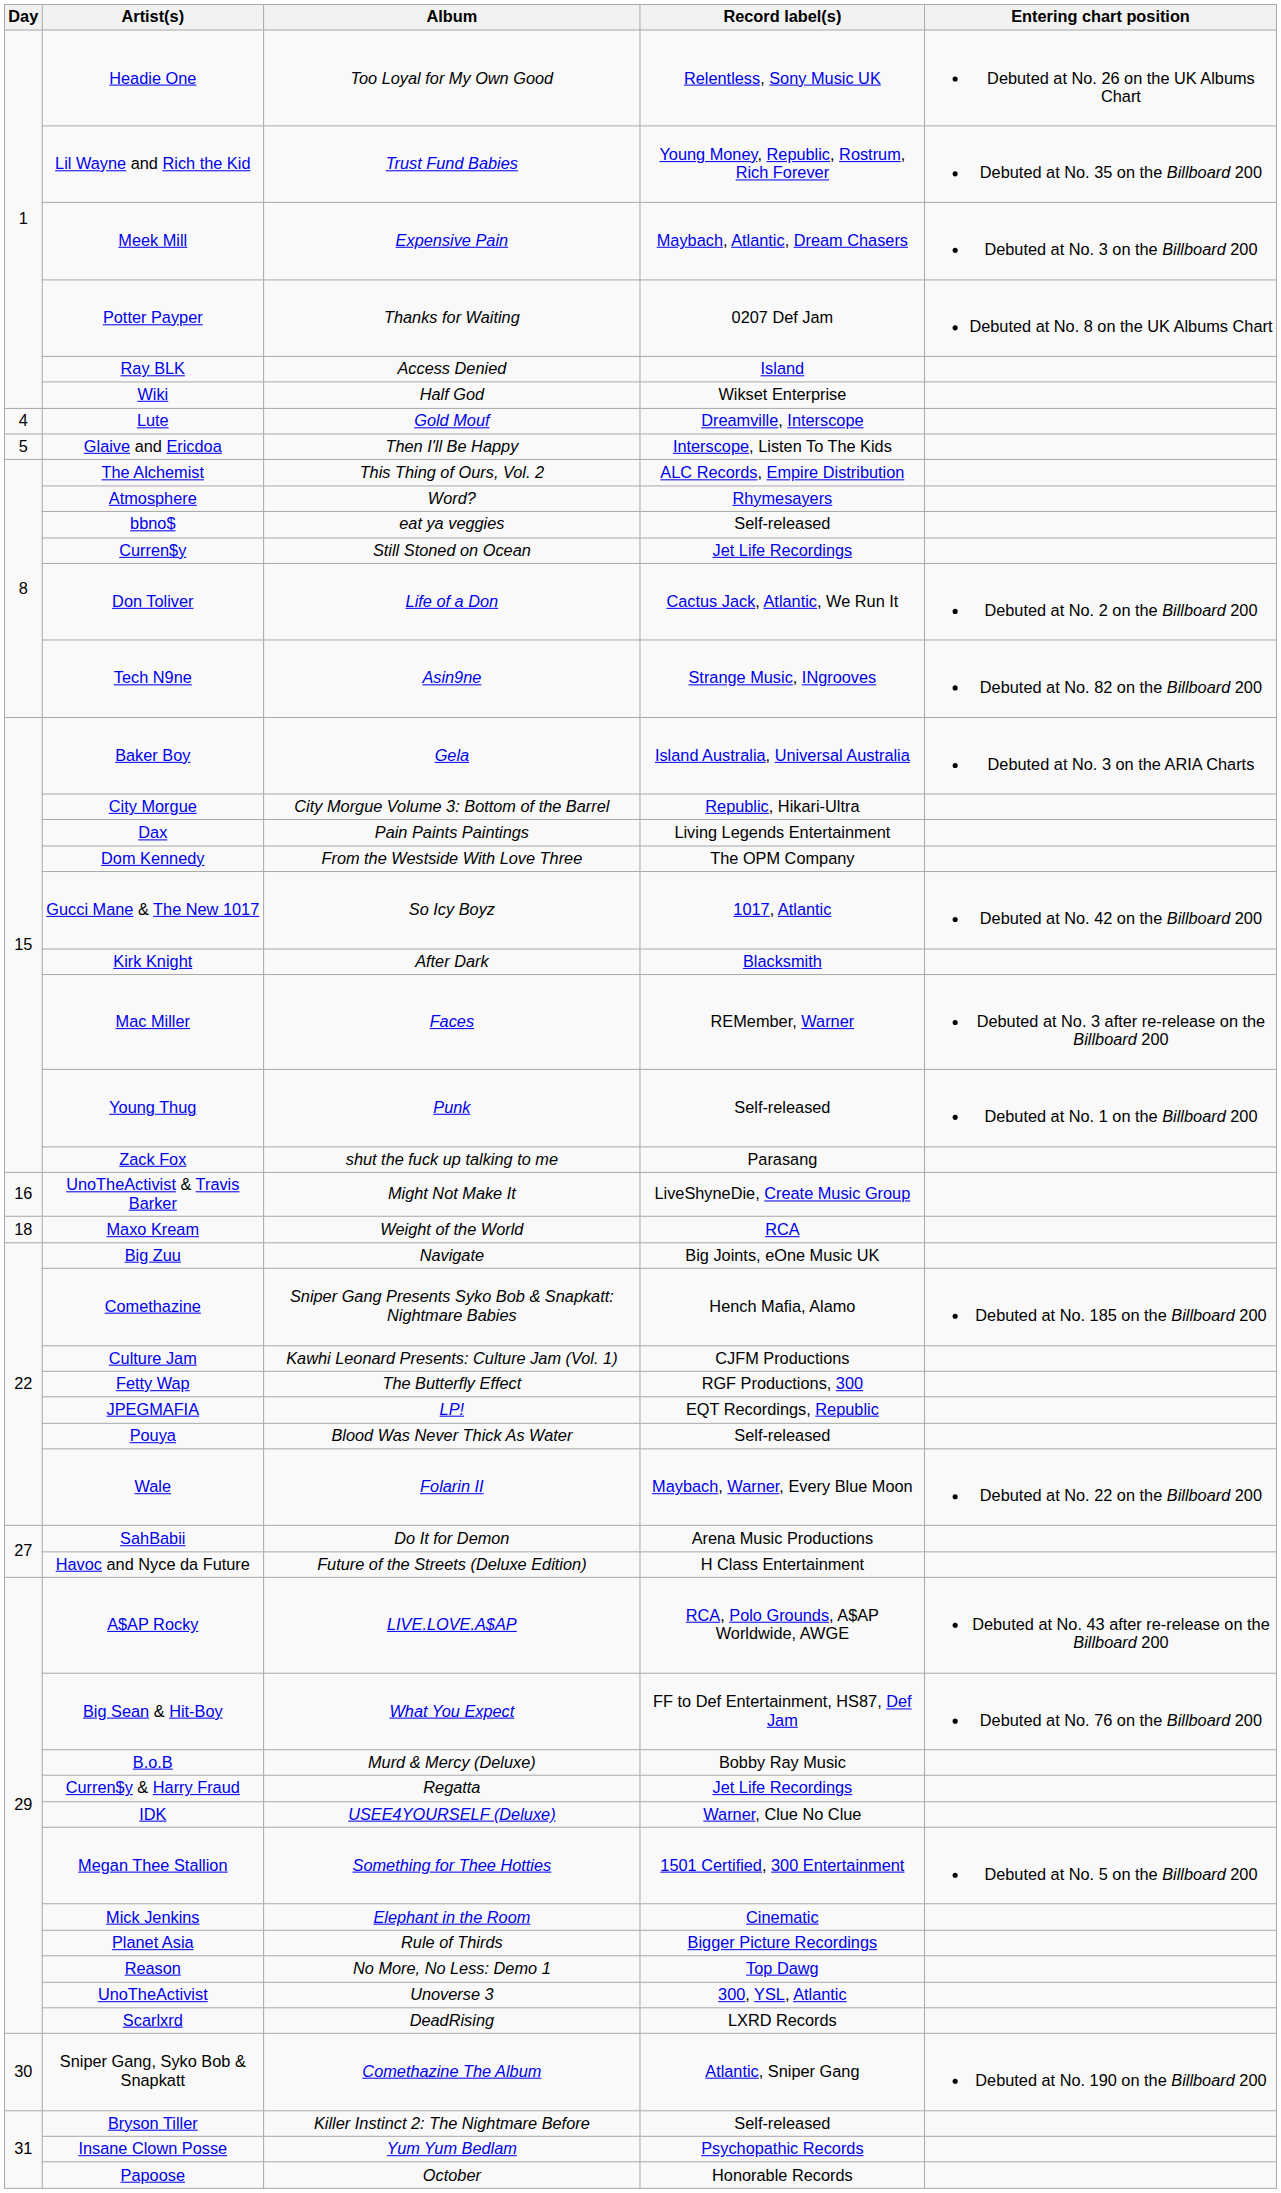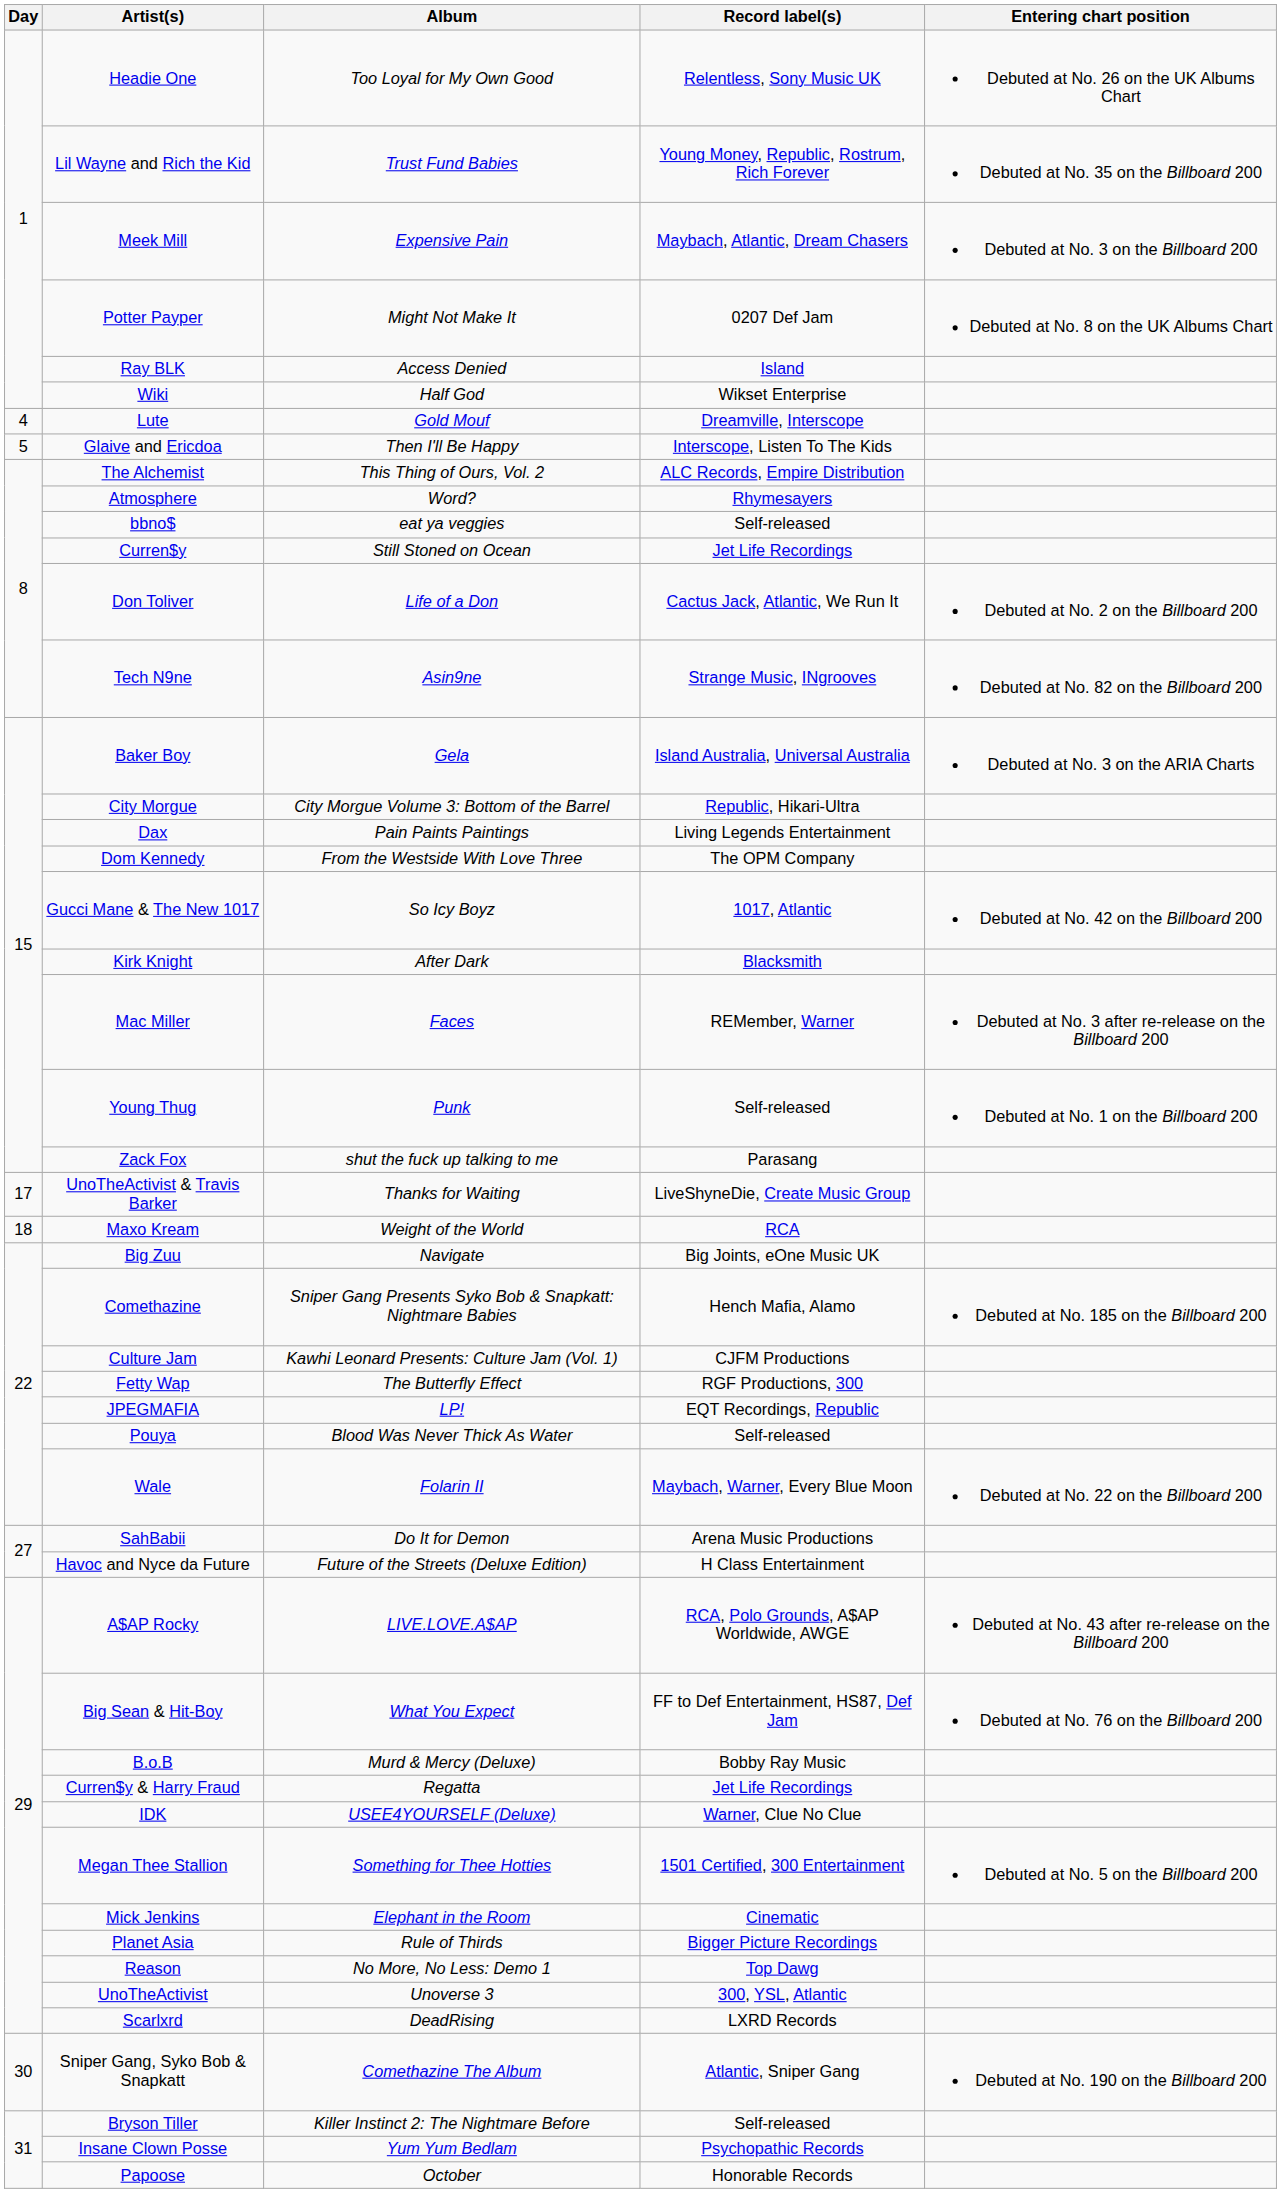 <table class="wikitable" style="text-align:center;">
 <tr>
 <th scope="col">Day</th>
 <th scope="col">Artist(s)</th>
 <th scope="col">Album</th>
 <th scope="col">Record label(s)</th>
 <th><strong>Entering chart position</strong></th>
 </tr>
 <tr>
 <td rowspan="6">1</td>
 <td><a href='#'>Headie One</a></td>
 <td><em>Too Loyal for My Own Good</em></td>
 <td><a href='#'>Relentless</a>, <a href='#'>Sony Music UK</a></td>
 <td><br><ul><li>Debuted at No. 26 on the UK Albums Chart</li></ul></td>
 </tr>
 <tr>
 <td><a href='#'>Lil Wayne</a> and <a href='#'>Rich the Kid</a></td>
 <td><em><a href='#'>Trust Fund Babies</a></em></td>
 <td><a href='#'>Young Money</a>, <a href='#'>Republic</a>, <a href='#'>Rostrum</a>, <a href='#'>Rich Forever</a></td>
 <td><br><ul><li>Debuted at No. 35 on the <em>Billboard</em> 200</li></ul></td>
 </tr>
 <tr>
 <td><a href='#'>Meek Mill</a></td>
 <td><em><a href='#'>Expensive Pain</a></em></td>
 <td><a href='#'>Maybach</a>, <a href='#'>Atlantic</a>, <a href='#'>Dream Chasers</a></td>
 <td><br><ul><li>Debuted at No. 3 on the <em>Billboard</em> 200</li></ul></td>
 </tr>
 <tr>
 <td><a href='#'>Potter Payper</a></td>
-<td><em>Thanks for Waiting</em></td>
+<td><em>Might Not Make It</em></td>
 <td>0207 Def Jam</td>
 <td><br><ul><li>Debuted at No. 8 on the UK Albums Chart</li></ul></td>
 </tr>
 <tr>
 <td><a href='#'>Ray BLK</a></td>
 <td><em>Access Denied</em></td>
 <td><a href='#'>Island</a></td>
 <td></td>
 </tr>
 <tr>
 <td><a href='#'>Wiki</a></td>
 <td><em>Half God</em></td>
 <td>Wikset Enterprise</td>
 <td></td>
 </tr>
 <tr>
 <td>4</td>
 <td><a href='#'>Lute</a></td>
 <td><em><a href='#'>Gold Mouf</a></em></td>
 <td><a href='#'>Dreamville</a>, <a href='#'>Interscope</a></td>
 <td></td>
 </tr>
 <tr>
 <td>5</td>
 <td><a href='#'>Glaive</a> and <a href='#'>Ericdoa</a></td>
 <td><em>Then I'll Be Happy</em></td>
 <td><a href='#'>Interscope</a>, Listen To The Kids</td>
 <td></td>
 </tr>
 <tr>
 <td rowspan="6">8</td>
 <td><a href='#'>The Alchemist</a></td>
 <td><em>This Thing of Ours, Vol. 2</em></td>
 <td><a href='#'>ALC Records</a>, <a href='#'>Empire Distribution</a></td>
 <td></td>
 </tr>
 <tr>
 <td><a href='#'>Atmosphere</a></td>
 <td><em>Word?</em></td>
 <td><a href='#'>Rhymesayers</a></td>
 <td></td>
 </tr>
 <tr>
 <td><a href='#'>bbno$</a></td>
 <td><em>eat ya veggies</em></td>
 <td>Self-released</td>
 <td></td>
 </tr>
 <tr>
 <td><a href='#'>Curren$y</a></td>
 <td><em>Still Stoned on Ocean</em></td>
 <td><a href='#'>Jet Life Recordings</a></td>
 <td></td>
 </tr>
 <tr>
 <td><a href='#'>Don Toliver</a></td>
 <td><em><a href='#'>Life of a Don</a></em></td>
 <td><a href='#'>Cactus Jack</a>, <a href='#'>Atlantic</a>, We Run It</td>
 <td><br><ul><li>Debuted at No. 2 on the <em>Billboard</em> 200</li></ul></td>
 </tr>
 <tr>
 <td><a href='#'>Tech N9ne</a></td>
 <td><em><a href='#'>Asin9ne</a></em></td>
 <td><a href='#'>Strange Music</a>, <a href='#'>INgrooves</a></td>
 <td><br><ul><li>Debuted at No. 82 on the <em>Billboard</em> 200</li></ul></td>
 </tr>
 <tr>
 <td rowspan="9">15</td>
 <td><a href='#'>Baker Boy</a></td>
 <td><em><a href='#'>Gela</a></em></td>
 <td><a href='#'>Island Australia</a>, <a href='#'>Universal Australia</a></td>
 <td><br><ul><li>Debuted at No. 3 on the ARIA Charts</li></ul></td>
 </tr>
 <tr>
 <td><a href='#'>City Morgue</a></td>
 <td><em>City Morgue Volume 3: Bottom of the Barrel</em></td>
 <td><a href='#'>Republic</a>, Hikari-Ultra</td>
 <td></td>
 </tr>
 <tr>
 <td><a href='#'>Dax</a></td>
 <td><em>Pain Paints Paintings</em></td>
 <td>Living Legends Entertainment</td>
 <td></td>
 </tr>
 <tr>
 <td><a href='#'>Dom Kennedy</a></td>
 <td><em>From the Westside With Love Three</em></td>
 <td>The OPM Company</td>
 <td></td>
 </tr>
 <tr>
 <td><a href='#'>Gucci Mane</a> & <a href='#'>The New 1017</a></td>
 <td><em>So Icy Boyz</em></td>
 <td><a href='#'>1017</a>, <a href='#'>Atlantic</a></td>
 <td><br><ul><li>Debuted at No. 42 on the <em>Billboard</em> 200</li></ul></td>
 </tr>
 <tr>
 <td><a href='#'>Kirk Knight</a></td>
 <td><em>After Dark</em></td>
 <td><a href='#'>Blacksmith</a></td>
 <td></td>
 </tr>
 <tr>
 <td><a href='#'>Mac Miller</a></td>
 <td><em><a href='#'>Faces</a></em> </td>
 <td>REMember, <a href='#'>Warner</a></td>
 <td><br><ul><li>Debuted at No. 3 after re-release on the <em>Billboard</em> 200</li></ul></td>
 </tr>
 <tr>
 <td><a href='#'>Young Thug</a></td>
 <td><em><a href='#'>Punk</a></em></td>
 <td>Self-released</td>
 <td><br><ul><li>Debuted at No. 1 on the <em>Billboard</em> 200</li></ul></td>
 </tr>
 <tr>
 <td><a href='#'>Zack Fox</a></td>
 <td><em>shut the fuck up talking to me</em></td>
 <td>Parasang</td>
 <td></td>
 </tr>
 <tr>
-<td rowspan="1">16</td>
+<td rowspan="1">17</td>
 <td><a href='#'>UnoTheActivist</a> & <a href='#'>Travis Barker</a></td>
-<td><em>Might Not Make It</em></td>
+<td><em>Thanks for Waiting</em></td>
 <td>LiveShyneDie, <a href='#'>Create Music Group</a></td>
 <td></td>
 </tr>
 <tr>
 <td rowspan="1">18</td>
 <td><a href='#'>Maxo Kream</a></td>
 <td><em>Weight of the World</em></td>
 <td><a href='#'>RCA</a></td>
 <td></td>
 </tr>
 <tr>
 <td rowspan="7">22</td>
 <td><a href='#'>Big Zuu</a></td>
 <td><em>Navigate</em></td>
 <td>Big Joints, eOne Music UK</td>
 <td></td>
 </tr>
 <tr>
 <td><a href='#'>Comethazine</a></td>
 <td><em>Sniper Gang Presents Syko Bob & Snapkatt: Nightmare Babies</em></td>
 <td>Hench Mafia, Alamo</td>
 <td><br><ul><li>Debuted at No. 185 on the <em>Billboard</em> 200</li></ul></td>
 </tr>
 <tr>
 <td><a href='#'>Culture Jam</a></td>
 <td><em>Kawhi Leonard Presents: Culture Jam (Vol. 1)</em></td>
 <td>CJFM Productions</td>
 <td></td>
 </tr>
 <tr>
 <td><a href='#'>Fetty Wap</a></td>
 <td><em>The Butterfly Effect</em></td>
 <td>RGF Productions, <a href='#'>300</a></td>
 <td></td>
 </tr>
 <tr>
 <td><a href='#'>JPEGMAFIA</a></td>
 <td><em><a href='#'>LP!</a></em></td>
 <td>EQT Recordings, <a href='#'>Republic</a></td>
 <td></td>
 </tr>
 <tr>
 <td><a href='#'>Pouya</a></td>
 <td><em>Blood Was Never Thick As Water</em></td>
 <td>Self-released</td>
 <td></td>
 </tr>
 <tr>
 <td><a href='#'>Wale</a></td>
 <td><em><a href='#'>Folarin II</a></em></td>
 <td><a href='#'>Maybach</a>, <a href='#'>Warner</a>, Every Blue Moon</td>
 <td><br><ul><li>Debuted at No. 22 on the <em>Billboard</em> 200</li></ul></td>
 </tr>
 <tr>
 <td rowspan="2">27</td>
 <td><a href='#'>SahBabii</a></td>
 <td><em>Do It for Demon</em></td>
 <td>Arena Music Productions</td>
 <td></td>
 </tr>
 <tr>
 <td><a href='#'>Havoc</a> and Nyce da Future</td>
 <td><em>Future of the Streets (Deluxe Edition)</em></td>
 <td>H Class Entertainment</td>
 <td></td>
 </tr>
 <tr>
 <td rowspan="11">29</td>
 <td><a href='#'>A$AP Rocky</a></td>
 <td><em><a href='#'>LIVE.LOVE.A$AP</a></em> </td>
 <td><a href='#'>RCA</a>, <a href='#'>Polo Grounds</a>, A$AP Worldwide, AWGE</td>
 <td><br><ul><li>Debuted at No. 43 after re-release on the <em>Billboard</em> 200</li></ul></td>
 </tr>
 <tr>
 <td><a href='#'>Big Sean</a> & <a href='#'>Hit-Boy</a></td>
 <td><em><a href='#'>What You Expect</a></em></td>
 <td>FF to Def Entertainment, HS87, <a href='#'>Def Jam</a></td>
 <td><br><ul><li>Debuted at No. 76 on the <em>Billboard</em> 200</li></ul></td>
 </tr>
 <tr>
 <td><a href='#'>B.o.B</a></td>
 <td><em>Murd & Mercy (Deluxe)</em></td>
 <td>Bobby Ray Music</td>
 <td></td>
 </tr>
 <tr>
 <td><a href='#'>Curren$y</a> & <a href='#'>Harry Fraud</a></td>
 <td><em>Regatta</em></td>
 <td><a href='#'>Jet Life Recordings</a></td>
 <td></td>
 </tr>
 <tr>
 <td><a href='#'>IDK</a></td>
 <td><em><a href='#'>USEE4YOURSELF (Deluxe)</a></em></td>
 <td><a href='#'>Warner</a>, Clue No Clue</td>
 <td></td>
 </tr>
 <tr>
 <td><a href='#'>Megan Thee Stallion</a></td>
 <td><em><a href='#'>Something for Thee Hotties</a></em></td>
 <td><a href='#'>1501 Certified</a>, <a href='#'>300 Entertainment</a></td>
 <td><br><ul><li>Debuted at No. 5 on the <em>Billboard</em> 200</li></ul></td>
 </tr>
 <tr>
 <td><a href='#'>Mick Jenkins</a></td>
 <td><em><a href='#'>Elephant in the Room</a></em></td>
 <td><a href='#'>Cinematic</a></td>
 <td></td>
 </tr>
 <tr>
 <td><a href='#'>Planet Asia</a></td>
 <td><em>Rule of Thirds</em></td>
 <td><a href='#'>Bigger Picture Recordings</a></td>
 <td></td>
 </tr>
 <tr>
 <td><a href='#'>Reason</a></td>
 <td><em>No More, No Less: Demo 1</em></td>
 <td><a href='#'>Top Dawg</a></td>
 <td></td>
 </tr>
 <tr>
 <td><a href='#'>UnoTheActivist</a></td>
 <td><em>Unoverse 3</em></td>
 <td><a href='#'>300</a>, <a href='#'>YSL</a>, <a href='#'>Atlantic</a></td>
 <td></td>
 </tr>
 <tr>
 <td><a href='#'>Scarlxrd</a></td>
 <td><em>DeadRising</em></td>
 <td>LXRD Records</td>
 <td></td>
 </tr>
 <tr>
 <td rowspan="1">30</td>
 <td>Sniper Gang, Syko Bob & Snapkatt</td>
 <td><em><a href='#'>Comethazine The Album</a></em></td>
 <td><a href='#'>Atlantic</a>, Sniper Gang</td>
 <td><br><ul><li>Debuted at No. 190 on the <em>Billboard</em> 200</li></ul></td>
 </tr>
 <tr>
 <td rowspan="3">31</td>
 <td><a href='#'>Bryson Tiller</a></td>
 <td><em>Killer Instinct 2: The Nightmare Before</em></td>
 <td>Self-released</td>
 <td></td>
 </tr>
 <tr>
 <td><a href='#'>Insane Clown Posse</a></td>
 <td><em><a href='#'>Yum Yum Bedlam</a></em></td>
 <td><a href='#'>Psychopathic Records</a></td>
 <td></td>
 </tr>
 <tr>
 <td><a href='#'>Papoose</a></td>
 <td><em>October</em></td>
 <td>Honorable Records</td>
 <td></td>
 </tr>
 </table>
